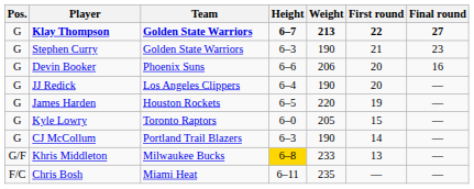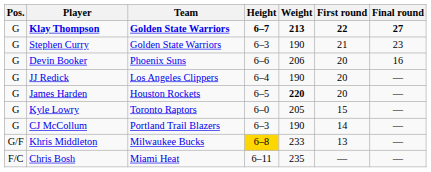 <table class="wikitable">
 <tr>
 <th>Pos.</th>
 <th style="width:150px;">Player</th>
 <th width=175>Team</th>
 <th>Height</th>
 <th>Weight</th>
 <th>First round</th>
 <th>Final round</th>
 </tr>
 <tr>
 <td style="text-align:center">G</td>
 <td><strong><a href='#'>Klay Thompson</a></strong></td>
 <td><strong><a href='#'>Golden State Warriors</a></strong></td>
 <td align=center><strong>6–7</strong></td>
 <td align=center><strong>213</strong></td>
 <td align=center><strong>22</strong></td>
 <td style="text-align:center;"><strong>27</strong></td>
 </tr>
 <tr>
 <td style="text-align:center">G</td>
 <td><a href='#'>Stephen Curry</a></td>
 <td><a href='#'>Golden State Warriors</a></td>
 <td align=center>6–3</td>
 <td align=center>190</td>
 <td align=center>21</td>
 <td style="text-align:center;">23</td>
 </tr>
 <tr>
 <td style="text-align:center">G</td>
 <td><a href='#'>Devin Booker</a></td>
 <td><a href='#'>Phoenix Suns</a></td>
 <td align=center>6–6</td>
 <td align=center>206</td>
 <td align=center>20 </td>
 <td style="text-align:center;">16</td>
 </tr>
 <tr>
 <td style="text-align:center">G</td>
 <td><a href='#'>JJ Redick</a></td>
 <td><a href='#'>Los Angeles Clippers</a></td>
 <td align=center>6–4</td>
 <td align=center>190</td>
 <td align=center>20 </td>
 <td align=center>—</td>
 </tr>
 <tr>
 <td style="text-align:center">G</td>
 <td><a href='#'>James Harden</a></td>
 <td><a href='#'>Houston Rockets</a></td>
 <td align=center>6–5</td>
-<td align=center>220</td>
-<td align=center>19 </td>
+<td align=center><strong>220</strong></td>
+<td align=center>20 </td>
 <td align=center>—</td>
 </tr>
 <tr>
 <td style="text-align:center">G</td>
 <td><a href='#'>Kyle Lowry</a></td>
 <td><a href='#'>Toronto Raptors</a></td>
 <td align=center>6–0</td>
 <td align=center>205</td>
 <td align=center>15</td>
 <td align=center>—</td>
 </tr>
 <tr>
 <td style="text-align:center">G</td>
 <td><a href='#'>CJ McCollum</a></td>
 <td><a href='#'>Portland Trail Blazers</a></td>
 <td align=center>6–3</td>
 <td align=center>190</td>
 <td align=center>14</td>
 <td align=center>—</td>
 </tr>
 <tr>
 <td style="text-align:center">G/F</td>
 <td><a href='#'>Khris Middleton</a></td>
 <td><a href='#'>Milwaukee Bucks</a></td>
 <td align=center style="background: gold;">6–8</td>
 <td align=center>233</td>
 <td align=center>13</td>
 <td align=center>—</td>
 </tr>
 <tr>
 <td style="text-align:center">F/C</td>
 <td><a href='#'>Chris Bosh</a></td>
 <td><a href='#'>Miami Heat</a></td>
 <td align=center>6–11</td>
 <td align=center>235</td>
 <td align=center>—</td>
 <td align=center>—</td>
 </tr>
 </table>
